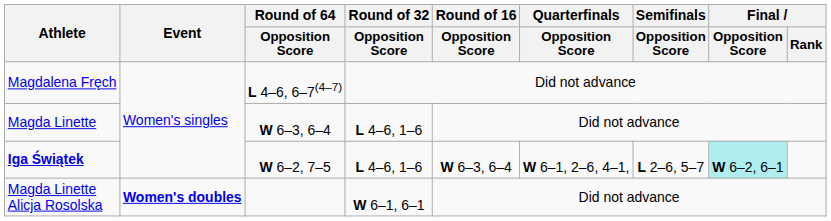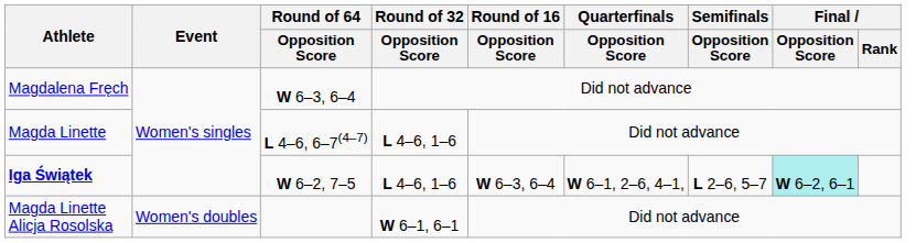 <table class="wikitable" style="text-align:center; font-size:90%">
 <tr>
 <th rowspan=2>Athlete</th>
 <th rowspan=2>Event</th>
 <th>Round of 64</th>
 <th>Round of 32</th>
 <th>Round of 16</th>
 <th>Quarterfinals</th>
 <th>Semifinals</th>
 <th colspan=2>Final / </th>
 </tr>
 <tr style="font-size:95%">
 <th>Opposition<br>Score</th>
 <th>Opposition<br>Score</th>
 <th>Opposition<br>Score</th>
 <th>Opposition<br>Score</th>
 <th>Opposition<br>Score</th>
 <th>Opposition<br>Score</th>
 <th>Rank</th>
 </tr>
 <tr>
 <td align=left><a href='#'>Magdalena Fręch</a></td>
 <td rowspan=3 align=left><a href='#'>Women's singles</a></td>
-<td><br><strong>L</strong> 4–6, 6–7<sup>(4–7)</sup></td>
+<td><br><strong>W</strong> 6–3, 6–4</td>
 <td colspan=6>Did not advance</td>
 </tr>
 <tr>
 <td align=left><a href='#'>Magda Linette</a></td>
-<td><br><strong>W</strong> 6–3, 6–4</td>
+<td><br><strong>L</strong> 4–6, 6–7<sup>(4–7)</sup></td>
 <td><br><strong>L</strong> 4–6, 1–6</td>
 <td colspan=5>Did not advance</td>
 </tr>
 <tr>
 <td align=left><strong><a href='#'>Iga Świątek</a></strong></td>
 <td><br><strong>W</strong> 6–2, 7–5</td>
 <td><br><strong>L</strong> 4–6, 1–6</td>
 <td><br><strong>W</strong> 6–3, 6–4</td>
 <td><br><strong>W</strong> 6–1, 2–6, 4–1, </td>
 <td><br><strong>L</strong> 2–6, 5–7</td>
 <td style="background: paleturquoise;"><br><strong>W</strong> 6–2, 6–1</td>
 <td></td>
 </tr>
 <tr>
 <td align=left><a href='#'>Magda Linette</a><br><a href='#'>Alicja Rosolska</a></td>
-<td align=left><strong><a href='#'>Women's doubles</a></strong></td>
+<td align=left><a href='#'>Women's doubles</a></td>
 <td></td>
 <td><br><strong>W</strong> 6–1, 6–1</td>
 <td colspan=5>Did not advance</td>
 </tr>
 </table>
